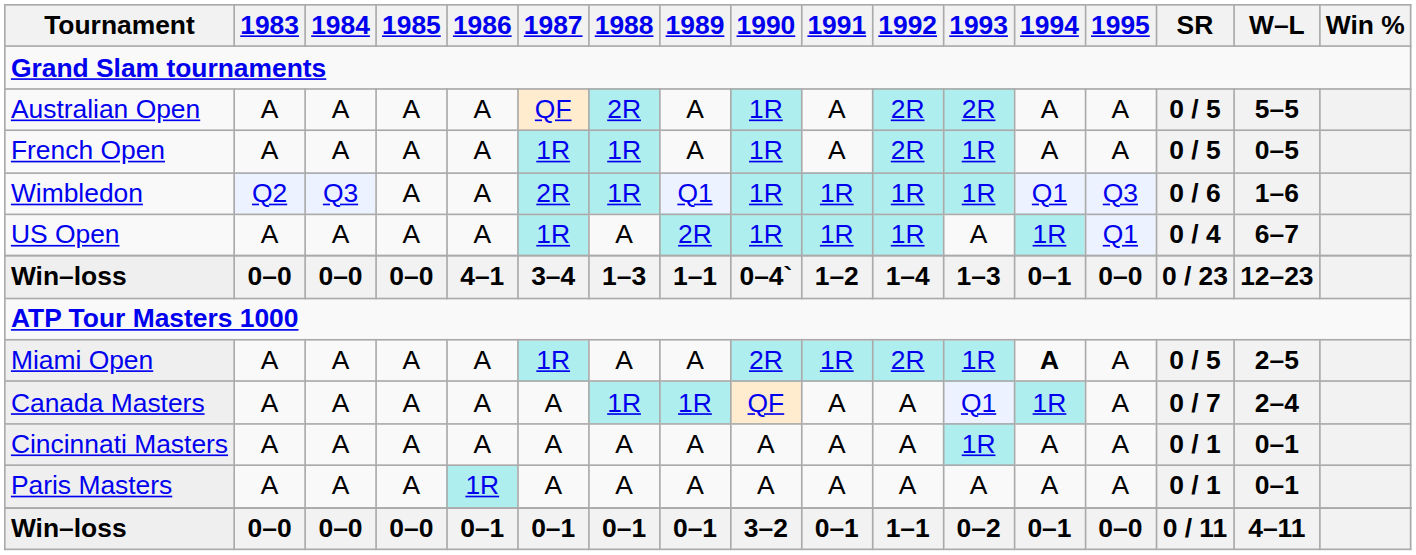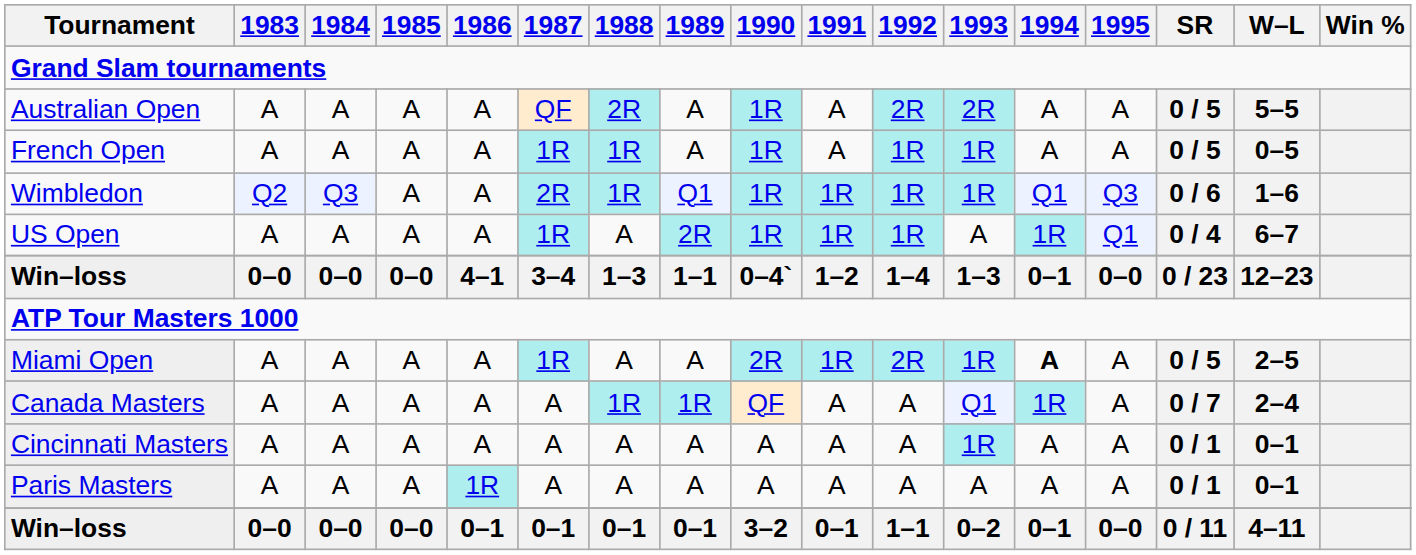 <table class=wikitable style=text-align:center>
 <tr>
 <th>Tournament</th>
 <th><a href='#'>1983</a></th>
 <th><a href='#'>1984</a></th>
 <th><a href='#'>1985</a></th>
 <th><a href='#'>1986</a></th>
 <th><a href='#'>1987</a></th>
 <th><a href='#'>1988</a></th>
 <th><a href='#'>1989</a></th>
 <th><a href='#'>1990</a></th>
 <th><a href='#'>1991</a></th>
 <th><a href='#'>1992</a></th>
 <th><a href='#'>1993</a></th>
 <th><a href='#'>1994</a></th>
 <th><a href='#'>1995</a></th>
 <th>SR</th>
 <th>W–L</th>
 <th>Win %</th>
 </tr>
 <tr>
 <td colspan=25 style=text-align:left><a href='#'><strong>Grand Slam tournaments</strong></a></td>
 </tr>
 <tr>
 <td align=left><a href='#'>Australian Open</a></td>
 <td>A</td>
 <td>A</td>
 <td>A</td>
 <td>A</td>
 <td style=background:#ffebcd><a href='#'>QF</a></td>
 <td style=background:#afeeee><a href='#'>2R</a></td>
 <td>A</td>
 <td style=background:#afeeee><a href='#'>1R</a></td>
 <td>A</td>
 <td style=background:#afeeee><a href='#'>2R</a></td>
 <td style=background:#afeeee><a href='#'>2R</a></td>
 <td>A</td>
 <td>A</td>
 <th>0 / 5</th>
 <th>5–5</th>
 <th></th>
 </tr>
 <tr>
 <td align=left><a href='#'>French Open</a></td>
 <td>A</td>
 <td>A</td>
 <td>A</td>
 <td>A</td>
 <td style=background:#afeeee><a href='#'>1R</a></td>
 <td style=background:#afeeee><a href='#'>1R</a></td>
 <td>A</td>
 <td style=background:#afeeee><a href='#'>1R</a></td>
 <td>A</td>
-<td style=background:#afeeee><a href='#'>2R</a></td>
+<td style=background:#afeeee><a href='#'>1R</a></td>
 <td style=background:#afeeee><a href='#'>1R</a></td>
 <td>A</td>
 <td>A</td>
 <th>0 / 5</th>
 <th>0–5</th>
 <th></th>
 </tr>
 <tr>
 <td align=left><a href='#'>Wimbledon</a></td>
 <td style=background:#ecf2ff><a href='#'>Q2</a></td>
 <td style=background:#ecf2ff><a href='#'>Q3</a></td>
 <td>A</td>
 <td>A</td>
 <td style=background:#afeeee><a href='#'>2R</a></td>
 <td style=background:#afeeee><a href='#'>1R</a></td>
 <td style=background:#ecf2ff><a href='#'>Q1</a></td>
 <td style=background:#afeeee><a href='#'>1R</a></td>
 <td style=background:#afeeee><a href='#'>1R</a></td>
 <td style=background:#afeeee><a href='#'>1R</a></td>
 <td style=background:#afeeee><a href='#'>1R</a></td>
 <td style=background:#ecf2ff><a href='#'>Q1</a></td>
 <td style=background:#ecf2ff><a href='#'>Q3</a></td>
 <th>0 / 6</th>
 <th>1–6</th>
 <th></th>
 </tr>
 <tr>
 <td align=left><a href='#'>US Open</a></td>
 <td>A</td>
 <td>A</td>
 <td>A</td>
 <td>A</td>
 <td style=background:#afeeee><a href='#'>1R</a></td>
 <td>A</td>
 <td style=background:#afeeee><a href='#'>2R</a></td>
 <td style=background:#afeeee><a href='#'>1R</a></td>
 <td style=background:#afeeee><a href='#'>1R</a></td>
 <td style=background:#afeeee><a href='#'>1R</a></td>
 <td>A</td>
 <td style=background:#afeeee><a href='#'>1R</a></td>
 <td style=background:#ecf2ff><a href='#'>Q1</a></td>
 <th>0 / 4</th>
 <th>6–7</th>
 <th></th>
 </tr>
 <tr>
 </tr>
 <tr style=font-weight:bold;background:#efefef>
 <td style=text-align:left>Win–loss</td>
 <th>0–0</th>
 <th>0–0</th>
 <th>0–0</th>
 <th>4–1</th>
 <th>3–4</th>
 <th>1–3</th>
 <th>1–1</th>
 <th>0–4`</th>
 <th>1–2</th>
 <th>1–4</th>
 <th>1–3</th>
 <th>0–1</th>
 <th>0–0</th>
 <th>0 / 23</th>
 <th>12–23</th>
 <th></th>
 </tr>
 <tr>
 <td colspan=25 style=text-align:left><strong><a href='#'>ATP Tour Masters 1000</a></strong></td>
 </tr>
 <tr>
 <td bgcolor=efefef align=left><a href='#'>Miami Open</a></td>
 <td>A</td>
 <td>A</td>
 <td>A</td>
 <td>A</td>
 <td bgcolor=afeeee><a href='#'>1R</a></td>
 <td>A</td>
 <td>A</td>
 <td bgcolor=afeeee><a href='#'>2R</a></td>
 <td bgcolor=afeeee><a href='#'>1R</a></td>
 <td bgcolor=afeeee><a href='#'>2R</a></td>
 <td bgcolor=afeeee><a href='#'>1R</a></td>
 <td><strong>A</strong></td>
 <td>A</td>
 <th>0 / 5</th>
 <th>2–5</th>
 <th></th>
 </tr>
 <tr>
 <td bgcolor=efefef align=left><a href='#'>Canada Masters</a></td>
 <td>A</td>
 <td>A</td>
 <td>A</td>
 <td>A</td>
 <td>A</td>
 <td bgcolor=afeeee><a href='#'>1R</a></td>
 <td bgcolor=afeeee><a href='#'>1R</a></td>
 <td bgcolor=ffebcd><a href='#'>QF</a></td>
 <td>A</td>
 <td>A</td>
 <td bgcolor=ecf2ff><a href='#'>Q1</a></td>
 <td bgcolor=afeeee><a href='#'>1R</a></td>
 <td>A</td>
 <th>0 / 7</th>
 <th>2–4</th>
 <th></th>
 </tr>
 <tr>
 <td bgcolor=efefef align=left><a href='#'>Cincinnati Masters</a></td>
 <td>A</td>
 <td>A</td>
 <td>A</td>
 <td>A</td>
 <td>A</td>
 <td>A</td>
 <td>A</td>
 <td>A</td>
 <td>A</td>
 <td>A</td>
 <td bgcolor=afeeee><a href='#'>1R</a></td>
 <td>A</td>
 <td>A</td>
 <th>0 / 1</th>
 <th>0–1</th>
 <th></th>
 </tr>
 <tr>
 <td bgcolor=efefef align=left><a href='#'>Paris Masters</a></td>
 <td>A</td>
 <td>A</td>
 <td>A</td>
 <td bgcolor=afeeee><a href='#'>1R</a></td>
 <td>A</td>
 <td>A</td>
 <td>A</td>
 <td>A</td>
 <td>A</td>
 <td>A</td>
 <td>A</td>
 <td>A</td>
 <td>A</td>
 <th>0 / 1</th>
 <th>0–1</th>
 <th></th>
 </tr>
 <tr>
 </tr>
 <tr style=font-weight:bold;background:#efefef>
 <td style=text-align:left>Win–loss</td>
 <th>0–0</th>
 <th>0–0</th>
 <th>0–0</th>
 <th>0–1</th>
 <th>0–1</th>
 <th>0–1</th>
 <th>0–1</th>
 <th>3–2</th>
 <th>0–1</th>
 <th>1–1</th>
 <th>0–2</th>
 <th>0–1</th>
 <th>0–0</th>
 <th>0 / 11</th>
 <th>4–11</th>
 <th></th>
 </tr>
 </table>
